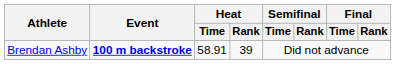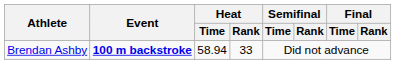 <table class=wikitable style="font-size:90%">
 <tr>
 <th rowspan="2">Athlete</th>
 <th rowspan="2">Event</th>
 <th colspan="2">Heat</th>
 <th colspan="2">Semifinal</th>
 <th colspan="2">Final</th>
 </tr>
 <tr style="font-size:95%">
 <th>Time</th>
 <th>Rank</th>
 <th>Time</th>
 <th>Rank</th>
 <th>Time</th>
 <th>Rank</th>
 </tr>
 <tr align=center>
 <td align=left><a href='#'>Brendan Ashby</a></td>
 <td align=left><strong><a href='#'>100 m backstroke</a></strong></td>
-<td>58.91</td>
-<td>39</td>
+<td>58.94</td>
+<td>33</td>
 <td colspan=4>Did not advance</td>
 </tr>
 </table>
